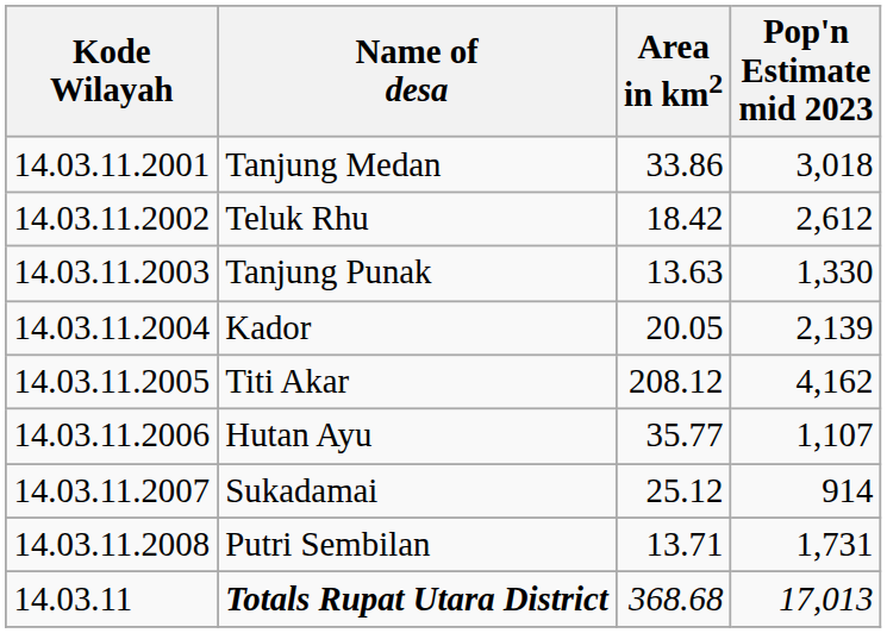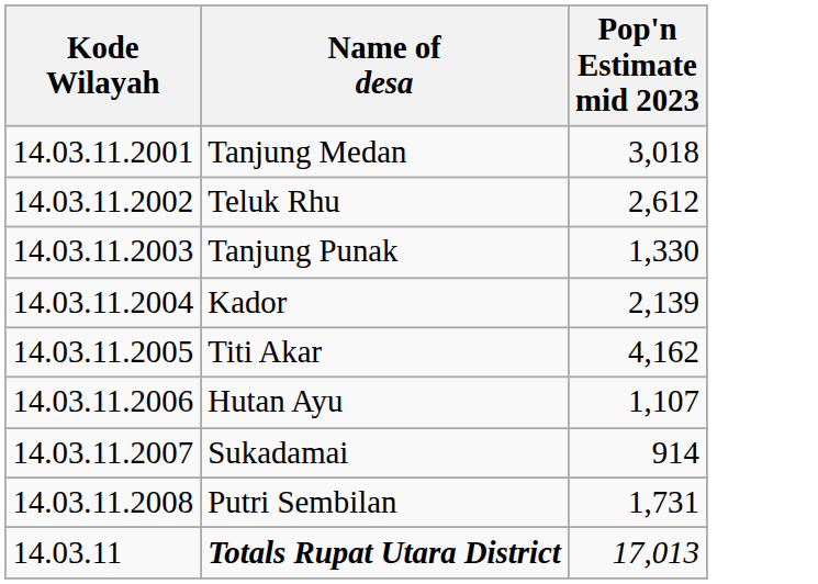 <table class="sortable wikitable">
 <tr>
 <th>Kode<br>Wilayah</th>
 <th>Name of <br> <em>desa</em></th>
-<th>Area <br>in km<sup>2</sup></th>
 <th>Pop'n<br>Estimate<br>mid 2023</th>
 </tr>
 <tr>
 <td>14.03.11.2001</td>
 <td>Tanjung Medan</td>
-<td align="right">33.86</td>
 <td align="right">3,018</td>
 </tr>
 <tr>
 <td>14.03.11.2002</td>
 <td>Teluk Rhu</td>
-<td align="right">18.42</td>
 <td align="right">2,612</td>
 </tr>
 <tr>
 <td>14.03.11.2003</td>
 <td>Tanjung Punak</td>
-<td align="right">13.63</td>
 <td align="right">1,330</td>
 </tr>
 <tr>
 <td>14.03.11.2004</td>
 <td>Kador</td>
-<td align="right">20.05</td>
 <td align="right">2,139</td>
 </tr>
 <tr>
 <td>14.03.11.2005</td>
 <td>Titi Akar</td>
-<td align="right">208.12</td>
 <td align="right">4,162</td>
 </tr>
 <tr>
 <td>14.03.11.2006</td>
 <td>Hutan Ayu</td>
-<td align="right">35.77</td>
 <td align="right">1,107</td>
 </tr>
 <tr>
 <td>14.03.11.2007</td>
 <td>Sukadamai</td>
-<td align="right">25.12</td>
 <td align="right">914</td>
 </tr>
 <tr>
 <td>14.03.11.2008</td>
 <td>Putri Sembilan</td>
-<td align="right">13.71</td>
 <td align="right">1,731</td>
 </tr>
 <tr>
 <td>14.03.11</td>
 <td><strong><em>Totals Rupat Utara District</em></strong></td>
-<td align="right"><em>368.68</em></td>
 <td align="right"><em>17,013</em></td>
 </tr>
 </table>
